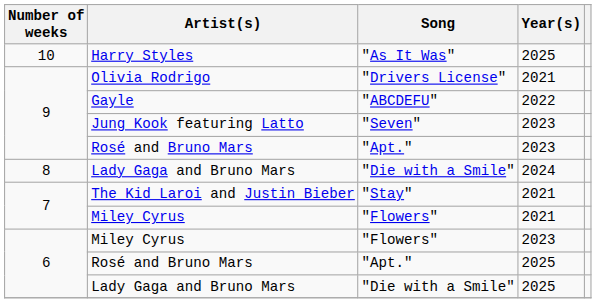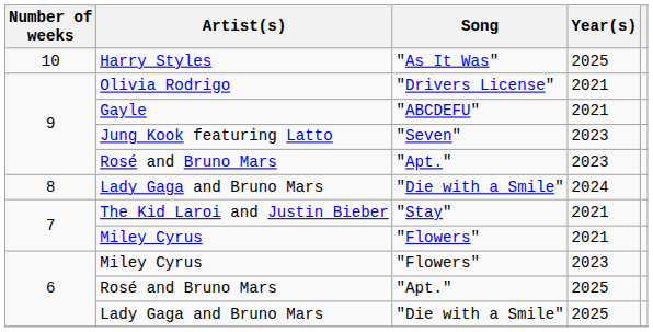 <table class="wikitable sortable" >
 <tr>
 <th>Number of <br> weeks</th>
 <th>Artist(s)</th>
 <th>Song</th>
 <th>Year(s)</th>
 <th class="unsortable"></th>
 </tr>
 <tr>
 <td align="center">10</td>
 <td><a href='#'>Harry Styles</a></td>
 <td>"<a href='#'>As It Was</a>"</td>
 <td>2025</td>
 <td style="text-align:center;"></td>
 </tr>
 <tr>
 <td rowspan="4" align="center">9</td>
 <td><a href='#'>Olivia Rodrigo</a></td>
 <td>"<a href='#'>Drivers License</a>"</td>
 <td>2021</td>
 <td style="text-align:center;"></td>
 </tr>
 <tr>
 <td><a href='#'>Gayle</a></td>
 <td>"<a href='#'>ABCDEFU</a>"</td>
-<td>2022</td>
+<td>2021</td>
 <td style="text-align:center;"></td>
 </tr>
 <tr>
 <td><a href='#'>Jung Kook</a> featuring <a href='#'>Latto</a></td>
 <td>"<a href='#'>Seven</a>"</td>
 <td>2023</td>
 <td style="text-align:center;"></td>
 </tr>
 <tr>
 <td><a href='#'>Rosé</a> and <a href='#'>Bruno Mars</a></td>
 <td>"<a href='#'>Apt.</a>"</td>
 <td>2023</td>
 <td style="text-align:center;"></td>
 </tr>
 <tr>
 <td align="center">8</td>
 <td><a href='#'>Lady Gaga</a> and Bruno Mars</td>
 <td>"<a href='#'>Die with a Smile</a>"</td>
 <td>2024</td>
 <td style="text-align:center;"></td>
 </tr>
 <tr>
 <td rowspan="2" align="center">7</td>
 <td><a href='#'>The Kid Laroi</a> and <a href='#'>Justin Bieber</a></td>
 <td>"<a href='#'>Stay</a>"</td>
 <td>2021</td>
 <td style="text-align:center;"></td>
 </tr>
 <tr>
 <td><a href='#'>Miley Cyrus</a></td>
 <td>"<a href='#'>Flowers</a>"</td>
 <td>2021</td>
 <td style="text-align:center;"></td>
 </tr>
 <tr>
 <td rowspan="3" align="center">6</td>
 <td>Miley Cyrus</td>
 <td>"Flowers"</td>
 <td>2023</td>
 <td style="text-align:center;"></td>
 </tr>
 <tr>
 <td>Rosé and Bruno Mars</td>
 <td>"Apt."</td>
 <td>2025</td>
 <td style="text-align:center;"></td>
 </tr>
 <tr>
 <td>Lady Gaga and Bruno Mars</td>
 <td>"Die with a Smile"</td>
 <td>2025</td>
 <td style="text-align:center;"></td>
 </tr>
 <tr>
 </tr>
 </table>
